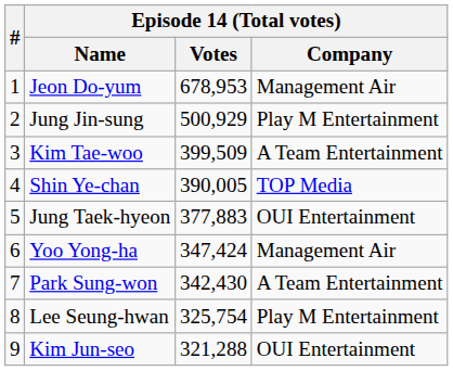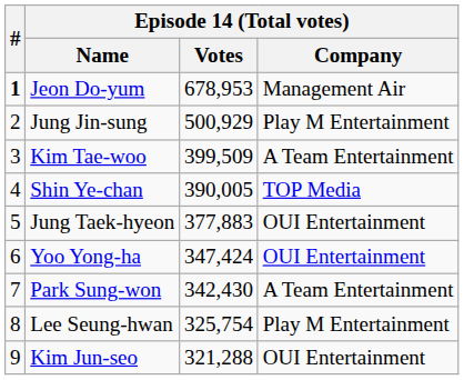 <table class="wikitable">
 <tr>
 <th rowspan="2">#</th>
 <th colspan="3">Episode 14 (Total votes)</th>
 </tr>
 <tr>
 <th>Name</th>
 <th>Votes</th>
 <th>Company</th>
 </tr>
 <tr>
-<td>1</td>
+<td><strong>1</strong></td>
 <td><a href='#'>Jeon Do-yum</a></td>
 <td>678,953</td>
 <td>Management Air</td>
 </tr>
 <tr>
 <td>2</td>
 <td>Jung Jin-sung</td>
 <td>500,929</td>
 <td>Play M Entertainment</td>
 </tr>
 <tr>
 <td>3</td>
 <td><a href='#'>Kim Tae-woo</a></td>
 <td>399,509</td>
 <td>A Team Entertainment</td>
 </tr>
 <tr>
 <td>4</td>
 <td><a href='#'>Shin Ye-chan</a></td>
 <td>390,005</td>
 <td><a href='#'>TOP Media</a></td>
 </tr>
 <tr>
 <td>5</td>
 <td>Jung Taek-hyeon</td>
 <td>377,883</td>
 <td>OUI Entertainment</td>
 </tr>
 <tr>
 <td>6</td>
 <td><a href='#'>Yoo Yong-ha</a></td>
 <td>347,424</td>
-<td>Management Air</td>
+<td><a href='#'>OUI Entertainment</a></td>
 </tr>
 <tr>
 <td>7</td>
 <td><a href='#'>Park Sung-won</a></td>
 <td>342,430</td>
 <td>A Team Entertainment</td>
 </tr>
 <tr>
 <td>8</td>
 <td>Lee Seung-hwan</td>
 <td>325,754</td>
 <td>Play M Entertainment</td>
 </tr>
 <tr>
 <td>9</td>
 <td><a href='#'>Kim Jun-seo</a></td>
 <td>321,288</td>
 <td>OUI Entertainment</td>
 </tr>
 </table>
